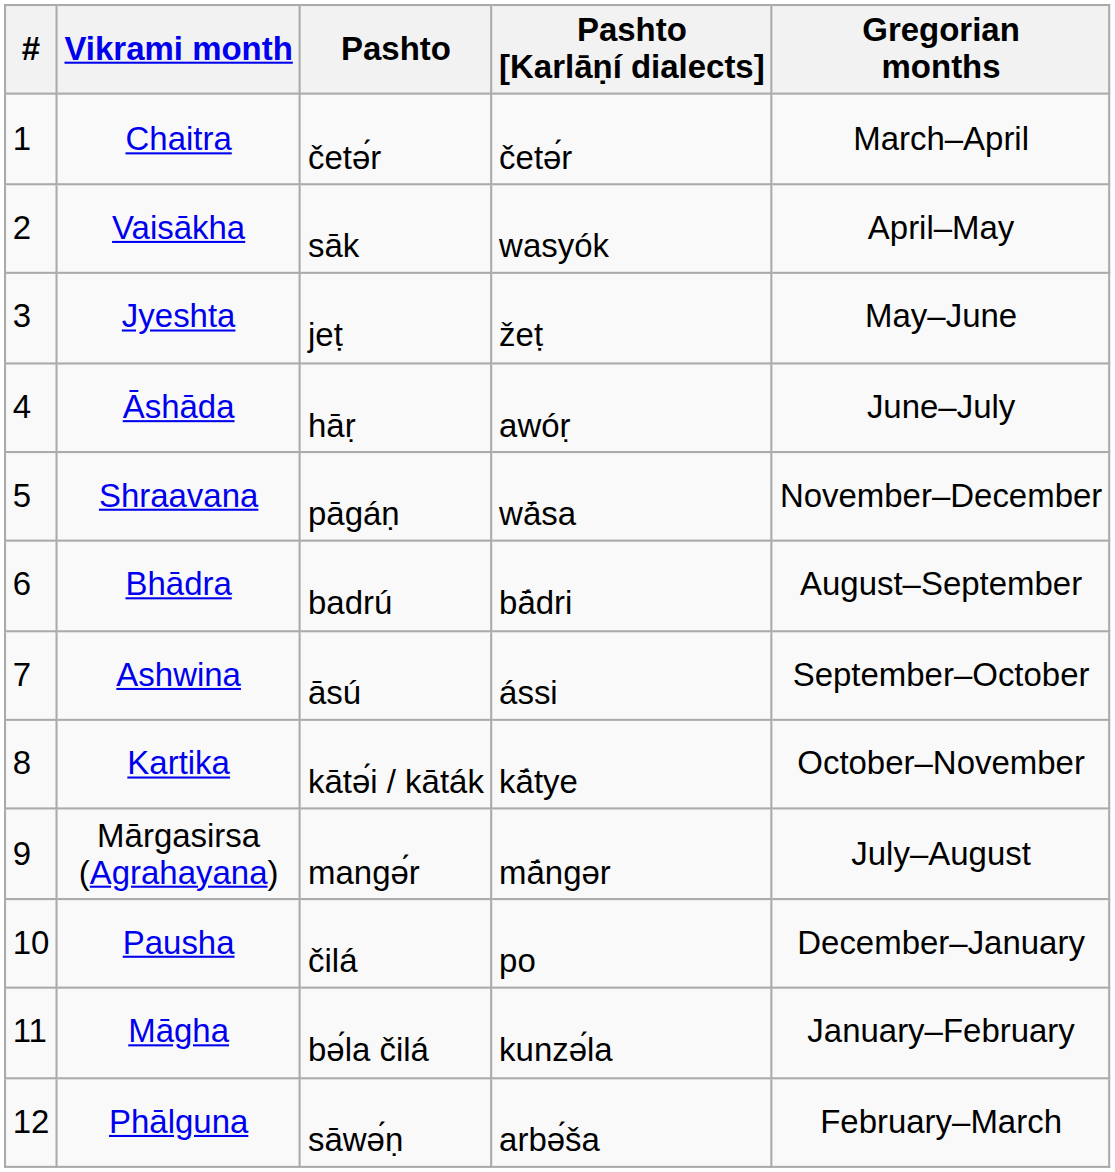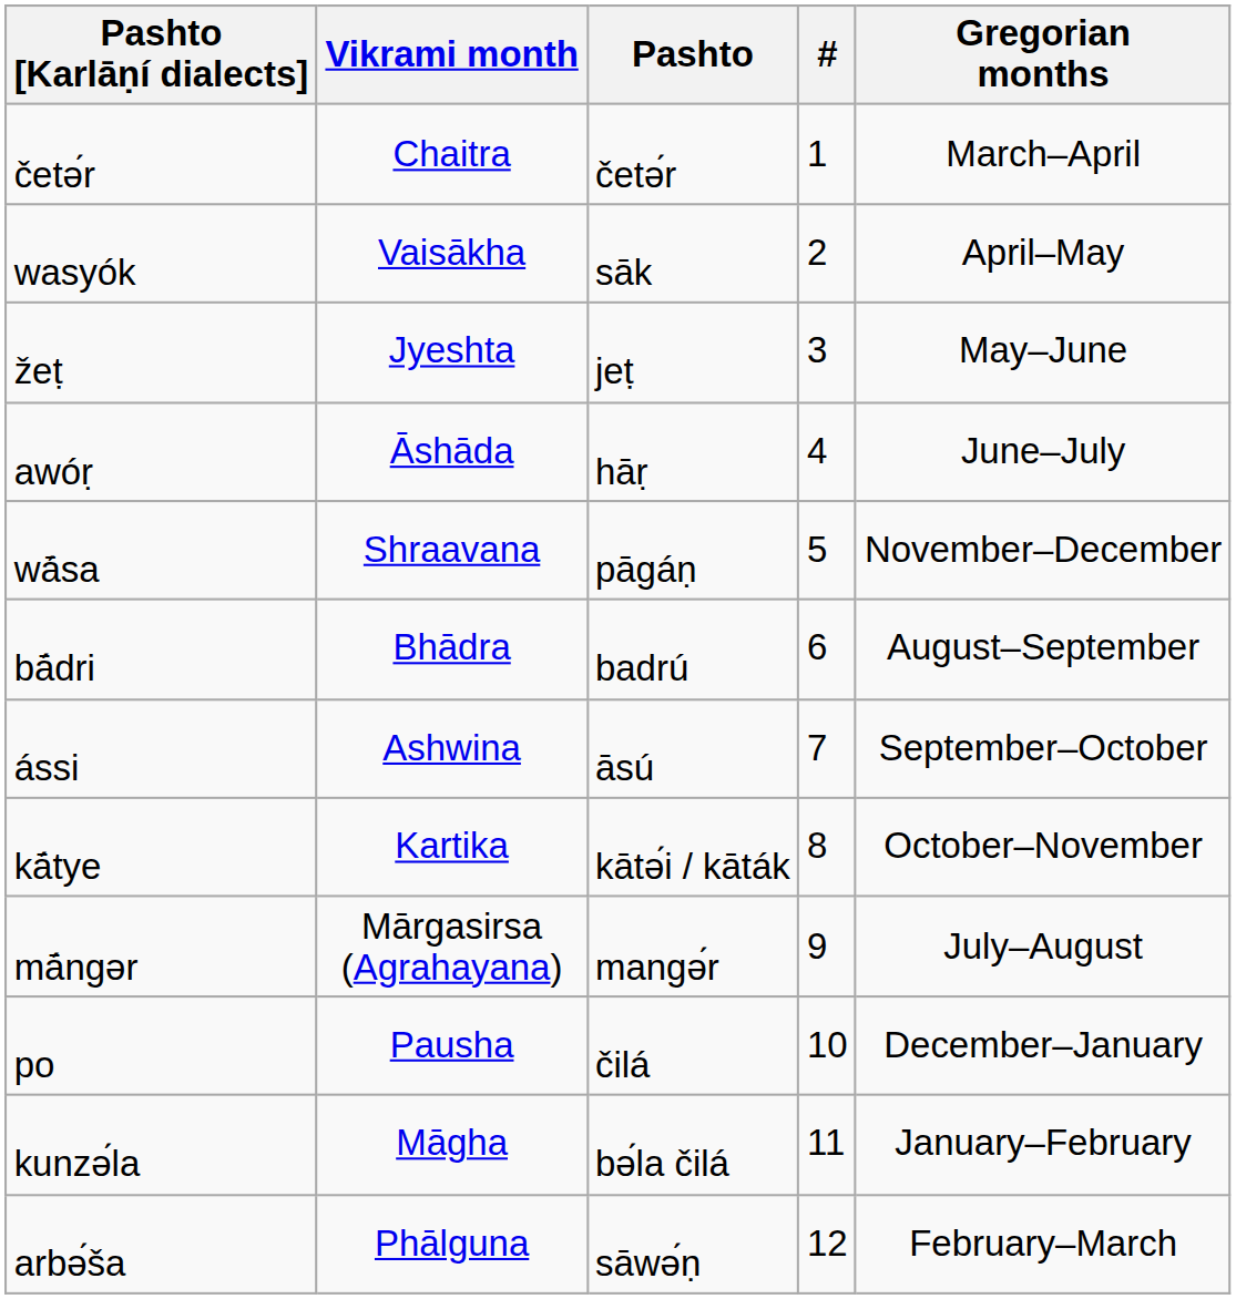 <table class="wikitable">
 <tr>
-<th>#</th>
+<th>Pashto<br>[Karlāṇí dialects]</th>
 <th><a href='#'>Vikrami month</a></th>
 <th>Pashto</th>
-<th>Pashto<br>[Karlāṇí dialects]</th>
+<th>#</th>
 <th>Gregorian <br>months</th>
 </tr>
 <tr>
-<td>1</td>
+<td><br>četә́r</td>
 <td align="center"><a href='#'>Chaitra</a></td>
 <td><br>četә́r</td>
-<td><br>četә́r</td>
+<td>1</td>
 <td align="center">March–April</td>
 </tr>
 <tr>
-<td>2</td>
+<td><br>wasyók</td>
 <td align="center"><a href='#'>Vaisākha</a></td>
 <td><br>sāk</td>
-<td><br>wasyók</td>
+<td>2</td>
 <td align="center">April–May</td>
 </tr>
 <tr>
-<td>3</td>
+<td><br>žeṭ</td>
 <td align="center"><a href='#'>Jyeshta</a></td>
 <td><br>jeṭ</td>
-<td><br>žeṭ</td>
+<td>3</td>
 <td align="center">May–June</td>
 </tr>
 <tr>
-<td>4</td>
+<td><br>awóṛ</td>
 <td align="center"><a href='#'>Āshāda</a></td>
 <td><br>hāṛ</td>
-<td><br>awóṛ</td>
+<td>4</td>
 <td align="center">June–July</td>
 </tr>
 <tr>
-<td>5</td>
+<td><br>wā́sa</td>
 <td align="center"><a href='#'>Shraavana</a></td>
 <td><br>pāgáṇ</td>
-<td><br>wā́sa</td>
+<td>5</td>
 <td align="center">November–December</td>
 </tr>
 <tr>
-<td>6</td>
+<td><br>bā́dri</td>
 <td align="center"><a href='#'>Bhādra</a></td>
 <td><br>badrú</td>
-<td><br>bā́dri</td>
+<td>6</td>
 <td align="center">August–September</td>
 </tr>
 <tr>
-<td>7</td>
+<td><br>ássi</td>
 <td align="center"><a href='#'>Ashwina</a></td>
 <td><br>āsú</td>
-<td><br>ássi</td>
+<td>7</td>
 <td align="center">September–October</td>
 </tr>
 <tr>
-<td>8</td>
+<td><br>kā́tye</td>
 <td align="center"><a href='#'>Kartika</a></td>
 <td><br>kātә́i /  kāták</td>
-<td><br>kā́tye</td>
+<td>8</td>
 <td align="center">October–November</td>
 </tr>
 <tr>
-<td>9</td>
+<td><br>mā́ngər</td>
 <td align="center">Mārgasirsa<br>(<a href='#'>Agrahayana</a>)</td>
 <td><br>mangә́r</td>
-<td><br>mā́ngər</td>
+<td>9</td>
 <td align="center">July–August</td>
 </tr>
 <tr>
-<td>10</td>
+<td><br>po</td>
 <td align="center"><a href='#'>Pausha</a></td>
 <td><br>čilá</td>
-<td><br>po</td>
+<td>10</td>
 <td align="center">December–January</td>
 </tr>
 <tr>
-<td>11</td>
+<td><br>kunzә́la</td>
 <td align="center"><a href='#'>Māgha</a></td>
 <td><br>bә́la čilá</td>
-<td><br>kunzә́la</td>
+<td>11</td>
 <td align="center">January–February</td>
 </tr>
 <tr>
-<td>12</td>
+<td><br>arbә́ša</td>
 <td align="center"><a href='#'>Phālguna</a></td>
 <td><br>sāwә́ṇ</td>
-<td><br>arbә́ša</td>
+<td>12</td>
 <td align="center">February–March</td>
 </tr>
 </table>
